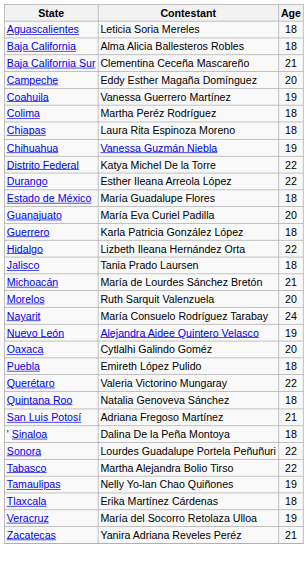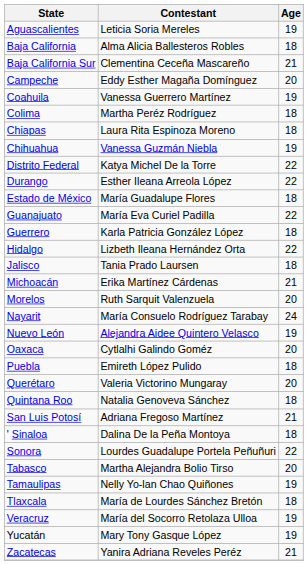 <table class="wikitable sortable"style="font-size: 95%;">
 <tr>
 <th>State</th>
 <th>Contestant</th>
 <th>Age</th>
 </tr>
 <tr>
 <td> <a href='#'>Aguascalientes</a></td>
 <td>Leticia Soria Mereles</td>
-<td align="center">18</td>
+<td align="center">19</td>
 </tr>
 <tr>
 <td> <a href='#'>Baja California</a></td>
 <td>Alma Alicia Ballesteros Robles</td>
 <td align="center">18</td>
 </tr>
 <tr>
 <td> <a href='#'>Baja California Sur</a></td>
 <td>Clementina Ceceña Mascareño</td>
 <td align="center">21</td>
 </tr>
 <tr>
 <td> <a href='#'>Campeche</a></td>
 <td>Eddy Esther Magaña Domínguez</td>
 <td align="center">20</td>
 </tr>
 <tr>
 <td> <a href='#'>Coahuila</a></td>
 <td>Vanessa Guerrero Martínez</td>
 <td align="center">19</td>
 </tr>
 <tr>
 <td> <a href='#'>Colima</a></td>
 <td>Martha Peréz Rodríguez</td>
 <td align="center">18</td>
 </tr>
 <tr>
 <td> <a href='#'>Chiapas</a></td>
 <td>Laura Rita Espinoza Moreno</td>
 <td align="center">18</td>
 </tr>
 <tr>
 <td> <a href='#'>Chihuahua</a></td>
 <td><a href='#'>Vanessa Guzmán Niebla</a></td>
 <td align="center">19</td>
 </tr>
 <tr>
 <td> <a href='#'>Distrito Federal</a></td>
 <td>Katya Michel De la Torre</td>
 <td align="center">22</td>
 </tr>
 <tr>
 <td> <a href='#'>Durango</a></td>
 <td>Esther Ileana Arreola López</td>
 <td align="center">22</td>
 </tr>
 <tr>
 <td> <a href='#'>Estado de México</a></td>
 <td>María Guadalupe Flores</td>
 <td align="center">18</td>
 </tr>
 <tr>
 <td> <a href='#'>Guanajuato</a></td>
 <td>María Eva Curiel Padilla</td>
-<td align="center">20</td>
+<td align="center">22</td>
 </tr>
 <tr>
 <td> <a href='#'>Guerrero</a></td>
 <td>Karla Patricia González López</td>
 <td align="center">18</td>
 </tr>
 <tr>
 <td> <a href='#'>Hidalgo</a></td>
 <td>Lizbeth Ileana Hernández Orta</td>
 <td align="center">22</td>
 </tr>
 <tr>
 <td> <a href='#'>Jalisco</a></td>
 <td>Tania Prado Laursen</td>
 <td align="center">18</td>
 </tr>
 <tr>
 <td> <a href='#'>Michoacán</a></td>
-<td>María de Lourdes Sánchez Bretón</td>
+<td>Erika Martínez Cárdenas</td>
 <td align="center">21</td>
 </tr>
 <tr>
 <td> <a href='#'>Morelos</a></td>
 <td>Ruth Sarquit Valenzuela</td>
 <td align="center">20</td>
 </tr>
 <tr>
 <td> <a href='#'>Nayarit</a></td>
 <td>María Consuelo Rodríguez Tarabay</td>
 <td align="center">24</td>
 </tr>
 <tr>
 <td> <a href='#'>Nuevo León</a></td>
 <td><a href='#'>Alejandra Aidee Quintero Velasco</a></td>
 <td align="center">19</td>
 </tr>
 <tr>
 <td> <a href='#'>Oaxaca</a></td>
 <td>Cytlalhi Galindo Goméz</td>
 <td align="center">20</td>
 </tr>
 <tr>
 <td> <a href='#'>Puebla</a></td>
 <td>Emireth López Pulido</td>
 <td align="center">18</td>
 </tr>
 <tr>
 <td> <a href='#'>Querétaro</a></td>
 <td>Valeria Victorino Mungaray</td>
-<td align="center">22</td>
+<td align="center">20</td>
 </tr>
 <tr>
 <td> <a href='#'>Quintana Roo</a></td>
 <td>Natalia Genoveva Sánchez</td>
 <td align="center">18</td>
 </tr>
 <tr>
 <td> <a href='#'>San Luis Potosí</a></td>
 <td>Adriana Fregoso Martínez</td>
 <td align="center">21</td>
 </tr>
 <tr>
 <td>' <a href='#'>Sinaloa</a></td>
 <td>Dalina De la Peña Montoya</td>
 <td align="center">18</td>
 </tr>
 <tr>
 <td> <a href='#'>Sonora</a></td>
 <td>Lourdes Guadalupe Portela Peñuñuri</td>
 <td align="center">22</td>
 </tr>
 <tr>
 <td> <a href='#'>Tabasco</a></td>
 <td>Martha Alejandra Bolio Tirso</td>
-<td align="center">22</td>
+<td align="center">20</td>
 </tr>
 <tr>
 <td> <a href='#'>Tamaulipas</a></td>
 <td>Nelly Yo-lan Chao Quiñones</td>
 <td align="center">19</td>
 </tr>
 <tr>
 <td> <a href='#'>Tlaxcala</a></td>
-<td>Erika Martínez Cárdenas</td>
+<td>María de Lourdes Sánchez Bretón</td>
 <td align="center">18</td>
 </tr>
 <tr>
 <td> <a href='#'>Veracruz</a></td>
 <td>María del Socorro Retolaza Ulloa</td>
+<td align="center">19</td>
+</tr>
+<tr>
+<td> Yucatán</td>
+<td>Mary Tony Gasque López</td>
 <td align="center">19</td>
 </tr>
 <tr>
 <td> <a href='#'>Zacatecas</a></td>
 <td>Yanira Adriana Reveles Peréz</td>
 <td align="center">21</td>
 </tr>
 <tr>
 </tr>
 </table>
